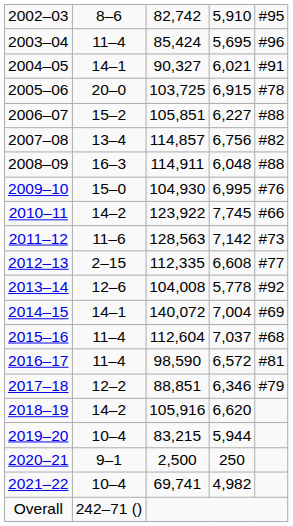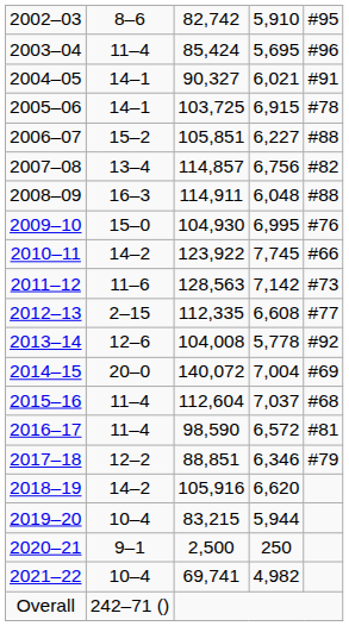 <table class="wikitable">
 <tr style="text-align:center;">
 <td>2002–03</td>
 <td>8–6</td>
 <td>82,742</td>
 <td>5,910</td>
 <td>#95</td>
 </tr>
 <tr style="text-align:center;">
 <td>2003–04</td>
 <td>11–4</td>
 <td>85,424</td>
 <td>5,695</td>
 <td>#96</td>
 </tr>
 <tr style="text-align:center;">
 <td>2004–05</td>
 <td>14–1</td>
 <td>90,327</td>
 <td>6,021</td>
 <td>#91</td>
 </tr>
 <tr style="text-align:center;">
 <td>2005–06</td>
-<td>20–0</td>
+<td>14–1</td>
 <td>103,725</td>
 <td>6,915</td>
 <td>#78</td>
 </tr>
 <tr style="text-align:center;">
 <td>2006–07</td>
 <td>15–2</td>
 <td>105,851</td>
 <td>6,227</td>
 <td>#88</td>
 </tr>
 <tr style="text-align:center;">
 <td>2007–08</td>
 <td>13–4</td>
 <td>114,857</td>
 <td>6,756</td>
 <td>#82</td>
 </tr>
 <tr style="text-align:center;">
 <td>2008–09</td>
 <td>16–3</td>
 <td>114,911</td>
 <td>6,048</td>
 <td>#88</td>
 </tr>
 <tr style="text-align:center;">
 <td><a href='#'>2009–10</a></td>
 <td>15–0</td>
 <td>104,930</td>
 <td>6,995</td>
 <td>#76</td>
 </tr>
 <tr style="text-align:center;">
 <td><a href='#'>2010–11</a></td>
 <td>14–2</td>
 <td>123,922</td>
 <td>7,745</td>
 <td>#66</td>
 </tr>
 <tr style="text-align:center;">
 <td><a href='#'>2011–12</a></td>
 <td>11–6</td>
 <td>128,563</td>
 <td>7,142</td>
 <td>#73</td>
 </tr>
 <tr style="text-align:center;">
 <td><a href='#'>2012–13</a></td>
 <td>2–15</td>
 <td>112,335</td>
 <td>6,608</td>
 <td>#77</td>
 </tr>
 <tr style="text-align:center;">
 <td><a href='#'>2013–14</a></td>
 <td>12–6</td>
 <td>104,008</td>
 <td>5,778</td>
 <td>#92</td>
 </tr>
 <tr style="text-align:center;">
 <td><a href='#'>2014–15</a></td>
-<td>14–1</td>
+<td>20–0</td>
 <td>140,072</td>
 <td>7,004</td>
 <td>#69</td>
 </tr>
 <tr style="text-align:center;">
 <td><a href='#'>2015–16</a></td>
 <td>11–4</td>
 <td>112,604</td>
 <td>7,037</td>
 <td>#68</td>
 </tr>
 <tr style="text-align:center;">
 <td><a href='#'>2016–17</a></td>
 <td>11–4</td>
 <td>98,590</td>
 <td>6,572</td>
 <td>#81</td>
 </tr>
 <tr style="text-align:center;">
 <td><a href='#'>2017–18</a></td>
 <td>12–2</td>
 <td>88,851</td>
 <td>6,346</td>
 <td>#79</td>
 </tr>
 <tr style="text-align:center;">
 <td><a href='#'>2018–19</a></td>
 <td>14–2</td>
 <td>105,916</td>
 <td>6,620</td>
 <td></td>
 </tr>
 <tr style="text-align:center;">
 <td><a href='#'>2019–20</a></td>
 <td>10–4</td>
 <td>83,215</td>
 <td>5,944</td>
 <td></td>
 </tr>
 <tr style="text-align:center;">
 <td><a href='#'>2020–21</a></td>
 <td>9–1</td>
 <td>2,500</td>
 <td>250</td>
 <td></td>
 </tr>
 <tr style="text-align:center;">
 <td><a href='#'>2021–22</a></td>
 <td>10–4</td>
 <td>69,741</td>
 <td>4,982</td>
 <td></td>
 </tr>
 <tr align="center"}>
 <td>Overall</td>
 <td>242–71 ()</td>
 </tr>
 <tr align="center"}>
 </tr>
 </table>
